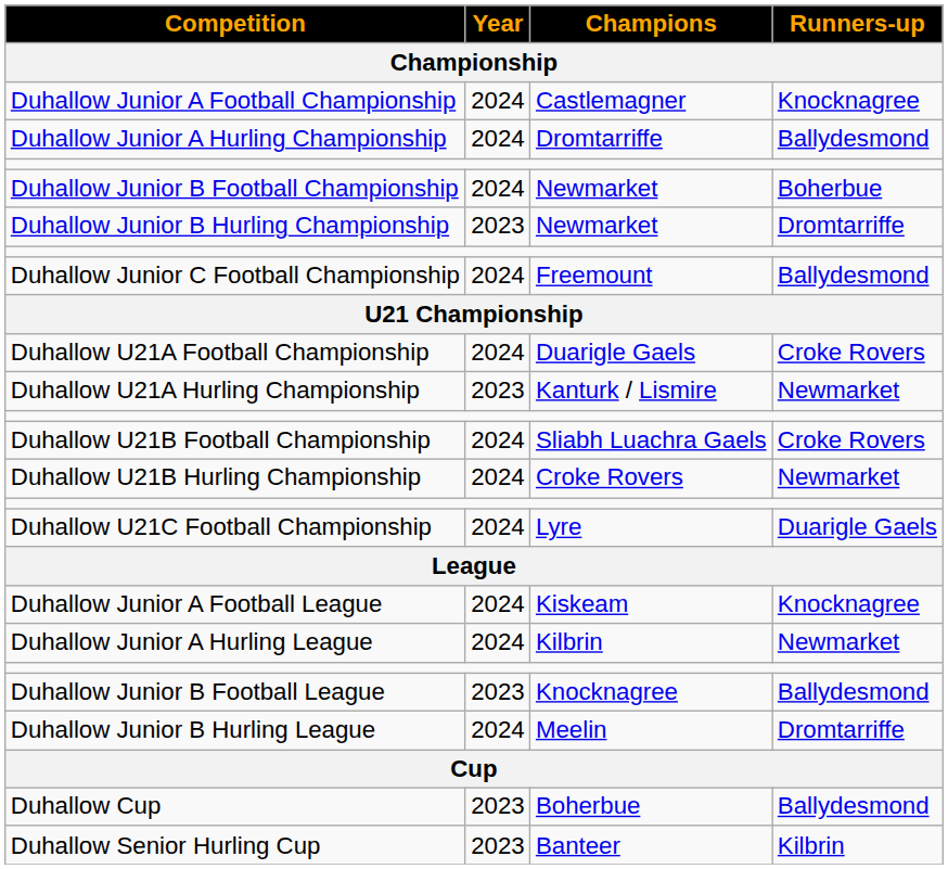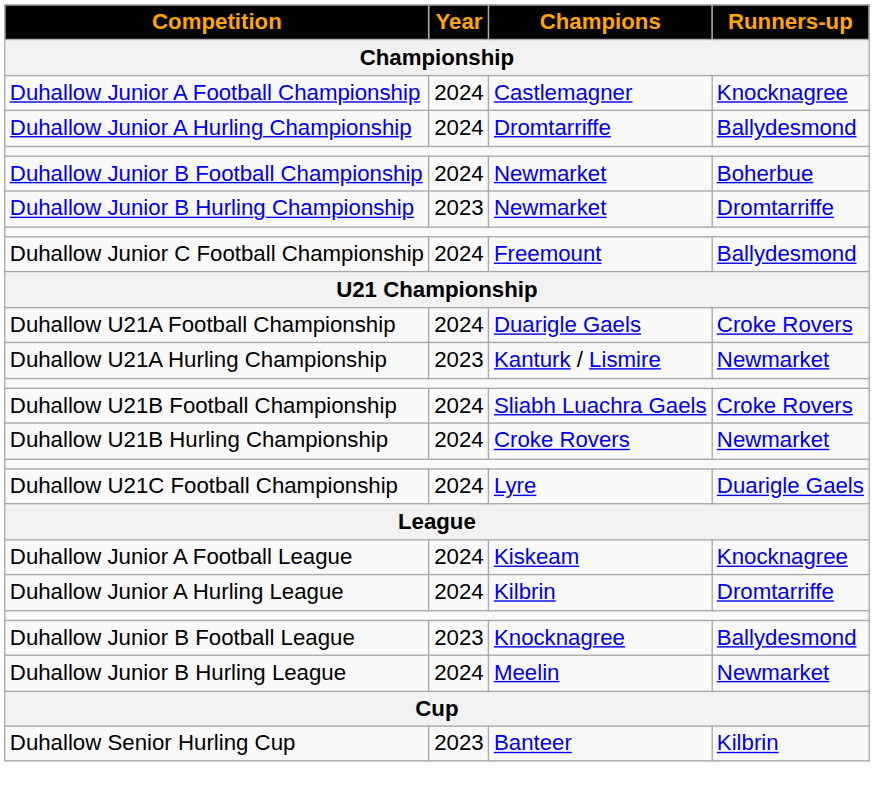 <table class="wikitable sortable">
 <tr>
 <th style="background:black;color:orange">Competition</th>
 <th style="background:black;color:orange">Year</th>
 <th style="background:black;color:orange">Champions</th>
 <th style="background:black;color:orange">Runners-up</th>
 </tr>
 <tr>
 <th colspan="4">Championship</th>
 </tr>
 <tr>
 <td><a href='#'>Duhallow Junior A Football Championship</a></td>
 <td>2024</td>
 <td> <a href='#'>Castlemagner</a></td>
 <td> <a href='#'>Knocknagree</a></td>
 </tr>
 <tr>
 <td><a href='#'>Duhallow Junior A Hurling Championship</a></td>
 <td>2024</td>
 <td> <a href='#'>Dromtarriffe</a></td>
 <td> <a href='#'>Ballydesmond</a></td>
 </tr>
 <tr>
 <td colspan="4"></td>
 </tr>
 <tr>
 <td><a href='#'>Duhallow Junior B Football Championship</a></td>
 <td>2024</td>
 <td> <a href='#'>Newmarket</a></td>
 <td> <a href='#'>Boherbue</a></td>
 </tr>
 <tr>
 <td><a href='#'>Duhallow Junior B Hurling Championship</a></td>
 <td>2023</td>
 <td> <a href='#'>Newmarket</a></td>
 <td> <a href='#'>Dromtarriffe</a></td>
 </tr>
 <tr>
 <td colspan="4"></td>
 </tr>
 <tr>
 <td>Duhallow Junior C Football Championship</td>
 <td>2024</td>
 <td> <a href='#'>Freemount</a></td>
 <td> <a href='#'>Ballydesmond</a></td>
 </tr>
 <tr>
 <th colspan="4">U21 Championship</th>
 </tr>
 <tr>
 <td>Duhallow U21A Football Championship</td>
 <td>2024</td>
 <td> <a href='#'>Duarigle Gaels</a></td>
 <td> <a href='#'>Croke Rovers</a></td>
 </tr>
 <tr>
 <td>Duhallow U21A Hurling Championship</td>
 <td>2023</td>
 <td> <a href='#'>Kanturk</a> / <a href='#'>Lismire</a></td>
 <td> <a href='#'>Newmarket</a></td>
 </tr>
 <tr>
 <td colspan="4"></td>
 </tr>
 <tr>
 <td>Duhallow U21B Football Championship</td>
 <td>2024</td>
 <td> <a href='#'>Sliabh Luachra Gaels</a></td>
 <td> <a href='#'>Croke Rovers</a></td>
 </tr>
 <tr>
 <td>Duhallow U21B Hurling Championship</td>
 <td>2024</td>
 <td> <a href='#'>Croke Rovers</a></td>
 <td> <a href='#'>Newmarket</a></td>
 </tr>
 <tr>
 <td colspan="4"></td>
 </tr>
 <tr>
 <td>Duhallow U21C Football Championship</td>
 <td>2024</td>
 <td> <a href='#'>Lyre</a></td>
 <td> <a href='#'>Duarigle Gaels</a></td>
 </tr>
 <tr>
 <th colspan="4">League</th>
 </tr>
 <tr>
 <td>Duhallow Junior A Football League</td>
 <td>2024</td>
 <td> <a href='#'>Kiskeam</a></td>
 <td> <a href='#'>Knocknagree</a></td>
 </tr>
 <tr>
 <td>Duhallow Junior A Hurling League</td>
 <td>2024</td>
 <td> <a href='#'>Kilbrin</a></td>
-<td> <a href='#'>Newmarket</a></td>
+<td> <a href='#'>Dromtarriffe</a></td>
 </tr>
 <tr>
 <td colspan="4"></td>
 </tr>
 <tr>
 <td>Duhallow Junior B Football League</td>
 <td>2023</td>
 <td> <a href='#'>Knocknagree</a></td>
 <td> <a href='#'>Ballydesmond</a></td>
 </tr>
 <tr>
 <td>Duhallow Junior B Hurling League</td>
 <td>2024</td>
 <td> <a href='#'>Meelin</a></td>
-<td> <a href='#'>Dromtarriffe</a></td>
+<td> <a href='#'>Newmarket</a></td>
 </tr>
 <tr>
 <th colspan="4">Cup</th>
-</tr>
-<tr>
-<td>Duhallow Cup</td>
-<td>2023</td>
-<td> <a href='#'>Boherbue</a></td>
-<td> <a href='#'>Ballydesmond</a></td>
 </tr>
 <tr>
 <td>Duhallow Senior Hurling Cup</td>
 <td>2023</td>
 <td> <a href='#'>Banteer</a></td>
 <td> <a href='#'>Kilbrin</a></td>
 </tr>
 </table>
